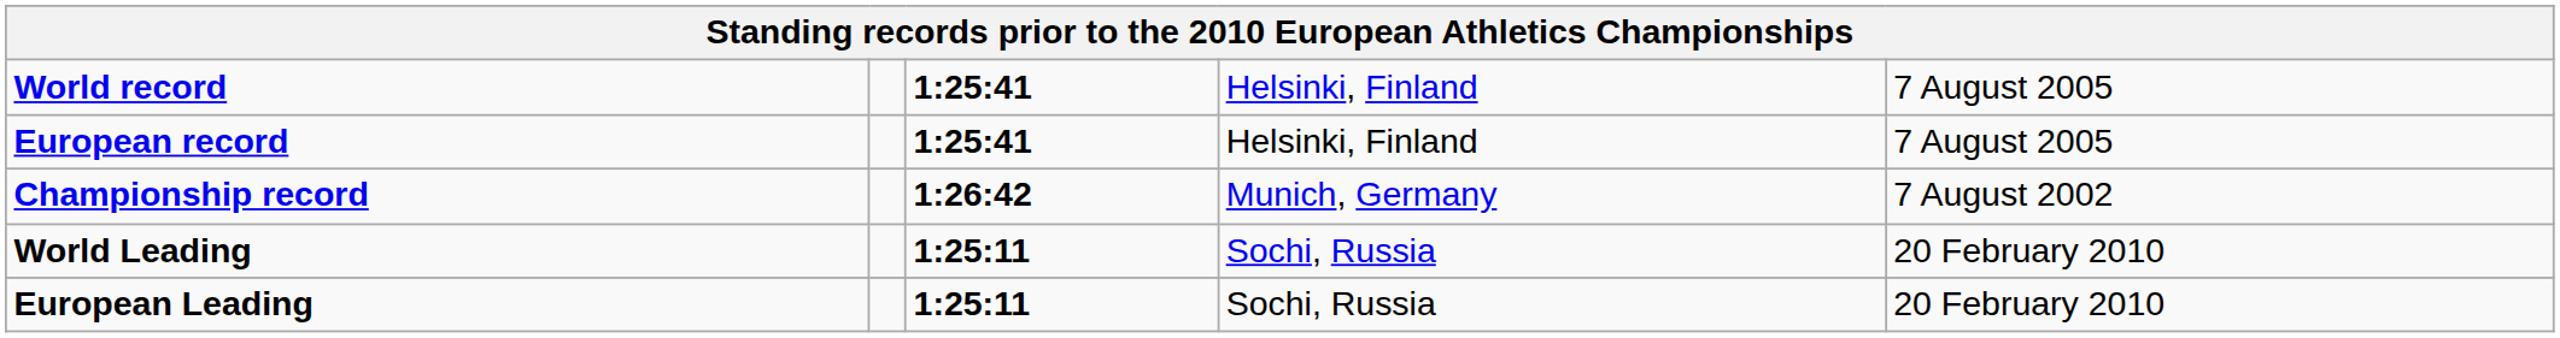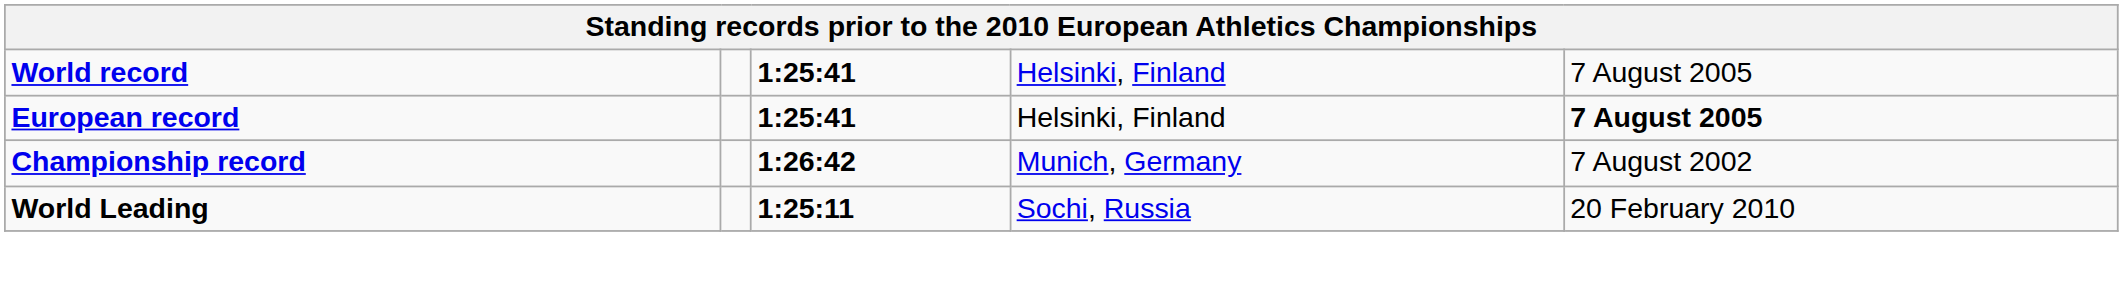 <table class="wikitable" width=75%>
 <tr>
 <th colspan="5">Standing records prior to the 2010 European Athletics Championships</th>
 </tr>
 <tr>
 <td><strong><a href='#'>World record</a></strong></td>
 <td></td>
 <td><strong>1:25:41</strong></td>
 <td><a href='#'>Helsinki</a>, <a href='#'>Finland</a></td>
 <td>7 August 2005</td>
 </tr>
 <tr>
 <td><strong><a href='#'>European record</a></strong></td>
 <td></td>
 <td><strong>1:25:41</strong></td>
 <td>Helsinki, Finland</td>
-<td>7 August 2005</td>
+<td><strong>7 August 2005</strong></td>
 </tr>
 <tr>
 <td><strong><a href='#'>Championship record</a></strong></td>
 <td></td>
 <td><strong>1:26:42</strong></td>
 <td><a href='#'>Munich</a>, <a href='#'>Germany</a></td>
 <td>7 August 2002</td>
 </tr>
 <tr>
 <td><strong>World Leading</strong></td>
 <td></td>
 <td><strong>1:25:11</strong></td>
 <td><a href='#'>Sochi</a>, <a href='#'>Russia</a></td>
 <td>20 February 2010</td>
 </tr>
-<tr>
-<td><strong>European Leading</strong></td>
-<td></td>
-<td><strong>1:25:11</strong></td>
-<td>Sochi, Russia</td>
-<td>20 February 2010</td>
-</tr>
 </table>
